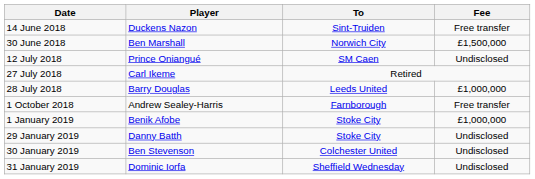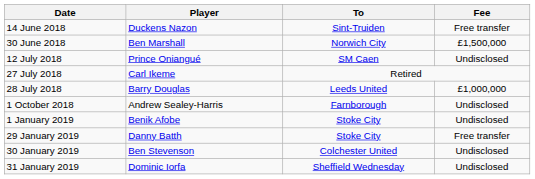 <table class="wikitable" style="text-align:center; font-size:95%;width:65%; text-align:left">
 <tr>
 <th>Date</th>
 <th>Player</th>
 <th>To</th>
 <th>Fee</th>
 </tr>
 <tr --->
 <td>14 June 2018</td>
 <td> <a href='#'>Duckens Nazon</a></td>
 <td align="center"> <a href='#'>Sint-Truiden</a></td>
 <td align="center">Free transfer</td>
 </tr>
 <tr --->
 <td>30 June 2018</td>
 <td> <a href='#'>Ben Marshall</a></td>
 <td align="center"> <a href='#'>Norwich City</a></td>
 <td align="center">£1,500,000</td>
 </tr>
 <tr --->
 <td>12 July 2018</td>
 <td> <a href='#'>Prince Oniangué</a></td>
 <td align="center"> <a href='#'>SM Caen</a></td>
 <td align="center">Undisclosed</td>
 </tr>
 <tr --->
 <td>27 July 2018</td>
 <td> <a href='#'>Carl Ikeme</a></td>
 <td colspan="2" align="center">Retired</td>
 </tr>
 <tr --->
 <td>28 July 2018</td>
 <td> <a href='#'>Barry Douglas</a></td>
 <td align="center"> <a href='#'>Leeds United</a></td>
 <td align="center">£1,000,000</td>
 </tr>
 <tr --->
 <td>1 October 2018</td>
 <td> Andrew Sealey-Harris</td>
 <td align="center"> <a href='#'>Farnborough</a></td>
-<td align="center">Free transfer</td>
+<td align="center">Undisclosed  </td>
 </tr>
 <tr --->
 <td>1 January 2019</td>
 <td> <a href='#'>Benik Afobe</a></td>
 <td align="center"> <a href='#'>Stoke City</a></td>
-<td align="center">£1,000,000</td>
+<td align="center">Undisclosed  </td>
 </tr>
 <tr --->
 <td>29 January 2019</td>
 <td> <a href='#'>Danny Batth</a></td>
 <td align="center"> <a href='#'>Stoke City</a></td>
-<td align="center">Undisclosed  </td>
+<td align="center">Free transfer</td>
 </tr>
 <tr --->
 <td>30 January 2019</td>
 <td> <a href='#'>Ben Stevenson</a></td>
 <td align="center"> <a href='#'>Colchester United</a></td>
 <td align="center">Undisclosed</td>
 </tr>
 <tr --->
 <td>31 January 2019</td>
 <td> <a href='#'>Dominic Iorfa</a></td>
 <td align="center"> <a href='#'>Sheffield Wednesday</a></td>
 <td align="center">Undisclosed</td>
 </tr>
 </table>
